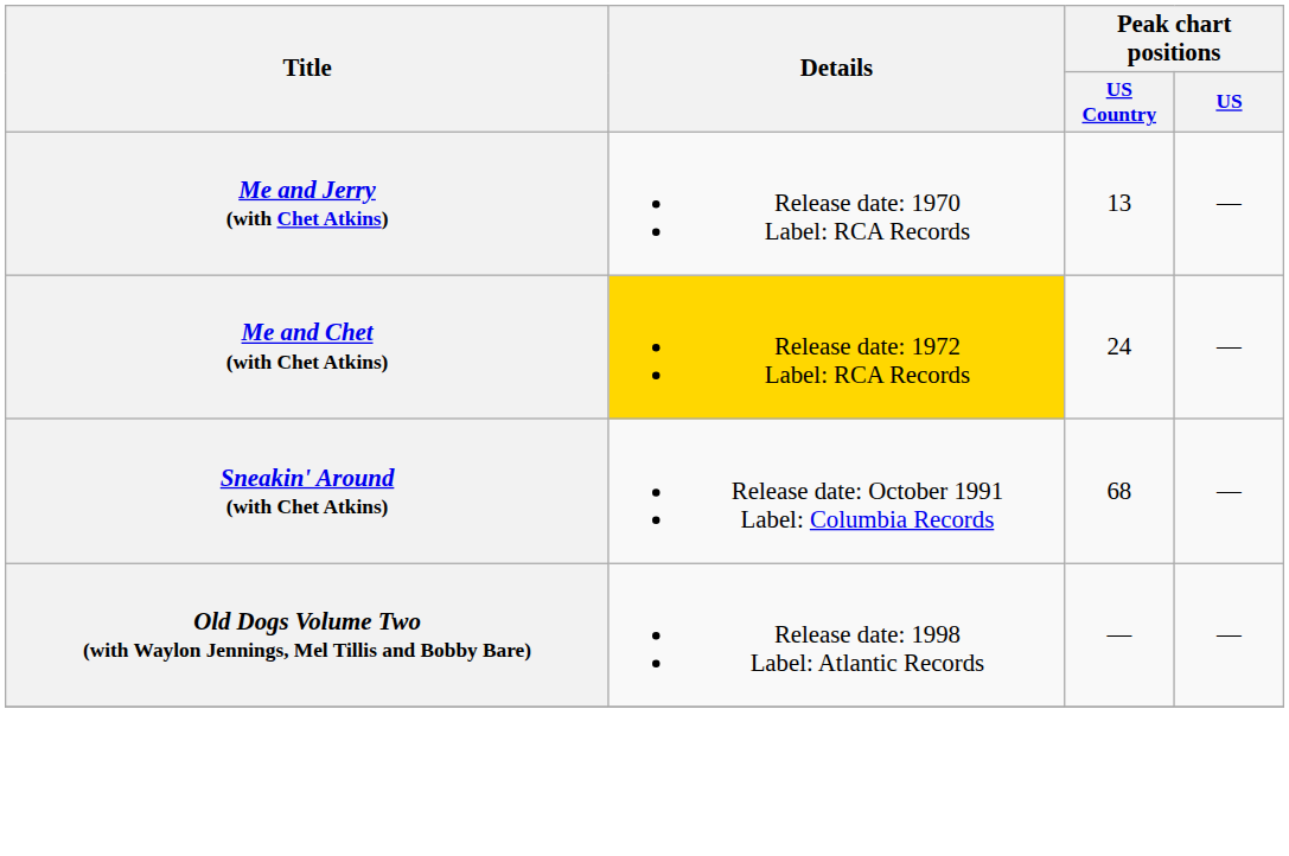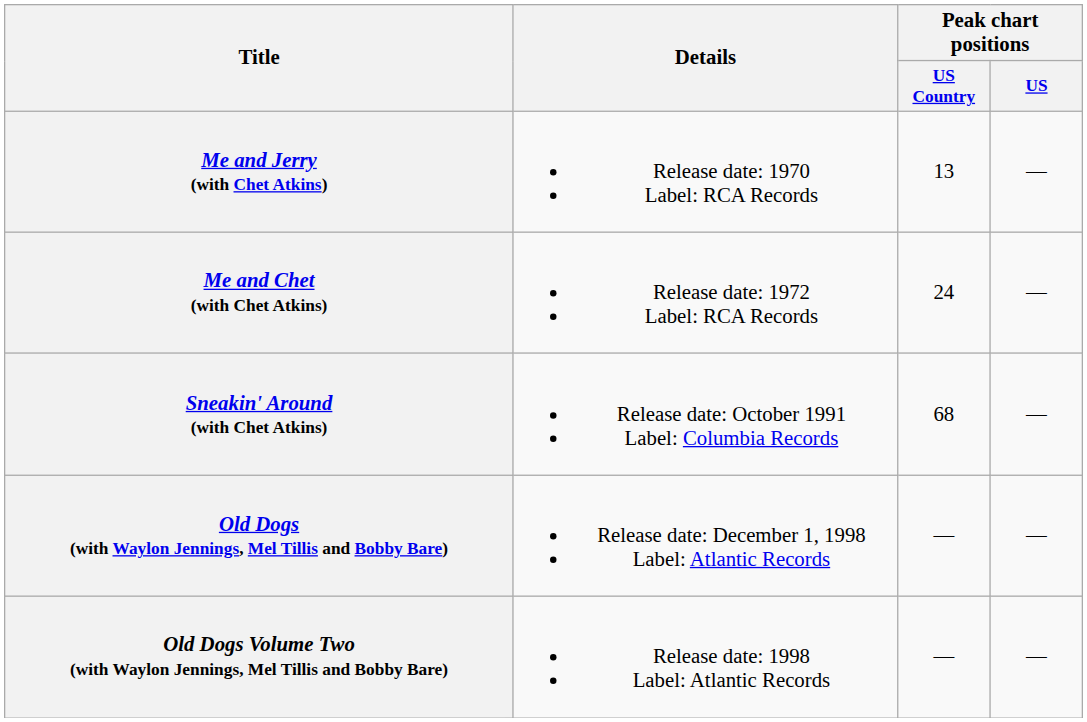 <table class="wikitable plainrowheaders" style="text-align:center;">
 <tr>
 <th rowspan="2" style="width:24em;">Title</th>
 <th rowspan="2" style="width:18em;">Details</th>
 <th colspan="2">Peak chart<br>positions</th>
 </tr>
 <tr style="font-size:smaller;">
 <th width="65"><a href='#'>US Country</a><br></th>
 <th width="65"><a href='#'>US</a><br></th>
 </tr>
 <tr>
 <th scope="row"><em><a href='#'>Me and Jerry</a></em><br><small>(with <a href='#'>Chet Atkins</a>)</small></th>
 <td><br><ul><li>Release date: 1970</li><li>Label: RCA Records</li></ul></td>
 <td>13</td>
 <td>—</td>
 </tr>
 <tr>
 <th scope="row"><em><a href='#'>Me and Chet</a></em><br><small>(with Chet Atkins)</small></th>
-<td style="background: gold;"><br><ul><li>Release date: 1972</li><li>Label: RCA Records</li></ul></td>
+<td><br><ul><li>Release date: 1972</li><li>Label: RCA Records</li></ul></td>
 <td>24</td>
 <td>—</td>
 </tr>
 <tr>
 <th scope="row"><em><a href='#'>Sneakin' Around</a></em><br><small>(with Chet Atkins)</small></th>
 <td><br><ul><li>Release date: October 1991</li><li>Label: <a href='#'>Columbia Records</a></li></ul></td>
 <td>68</td>
+<td>—</td>
+</tr>
+<tr>
+<th scope="row"><em><a href='#'>Old Dogs</a></em><br><small>(with <a href='#'>Waylon Jennings</a>, <a href='#'>Mel Tillis</a> and <a href='#'>Bobby Bare</a>)</small></th>
+<td><br><ul><li>Release date: December 1, 1998</li><li>Label: <a href='#'>Atlantic Records</a></li></ul></td>
+<td>—</td>
 <td>—</td>
 </tr>
 <tr>
 <th scope="row"><em>Old Dogs Volume Two</em><br><small>(with Waylon Jennings, Mel Tillis and Bobby Bare)</small></th>
 <td><br><ul><li>Release date: 1998</li><li>Label: Atlantic Records</li></ul></td>
 <td>—</td>
 <td>—</td>
 </tr>
 <tr>
 </tr>
 </table>
